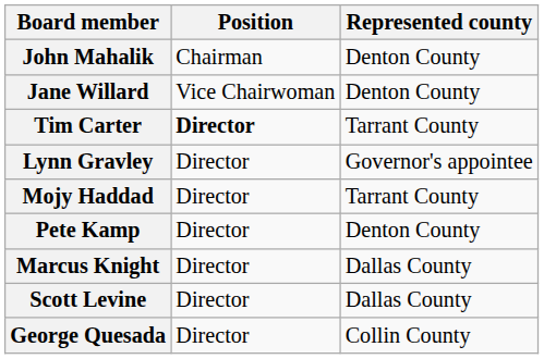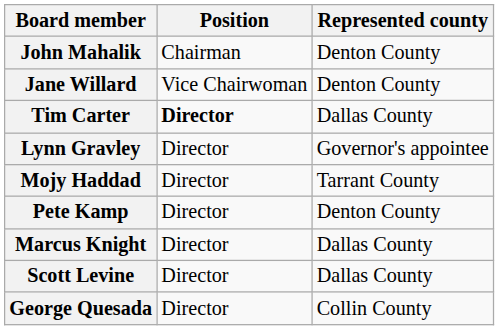 <table class="wikitable plainrowheaders">
 <tr>
 <th scope = "col">Board member</th>
 <th scope = "col">Position</th>
 <th scope = "col">Represented county</th>
 </tr>
 <tr>
 <th scope = "row">John Mahalik</th>
 <td>Chairman</td>
 <td>Denton County</td>
 </tr>
 <tr>
 <th scope = "row">Jane Willard</th>
 <td>Vice Chairwoman</td>
 <td>Denton County</td>
 </tr>
 <tr>
 <th scope = "row">Tim Carter</th>
 <td><strong>Director</strong></td>
-<td>Tarrant County</td>
+<td>Dallas County</td>
 </tr>
 <tr>
 <th scope = "row">Lynn Gravley</th>
 <td>Director</td>
 <td>Governor's appointee</td>
 </tr>
 <tr>
 <th scope = "row">Mojy Haddad</th>
 <td>Director</td>
 <td>Tarrant County</td>
 </tr>
 <tr>
 <th scope = "row">Pete Kamp</th>
 <td>Director</td>
 <td>Denton County</td>
 </tr>
 <tr>
 <th scope = "row">Marcus Knight</th>
 <td>Director</td>
 <td>Dallas County</td>
 </tr>
 <tr>
 <th scope = "row">Scott Levine</th>
 <td>Director</td>
 <td>Dallas County</td>
 </tr>
 <tr>
 <th scope = "row">George Quesada</th>
 <td>Director</td>
 <td>Collin County</td>
 </tr>
 </table>
